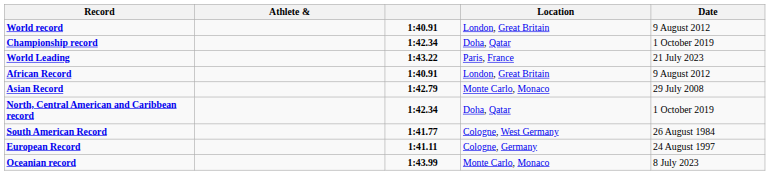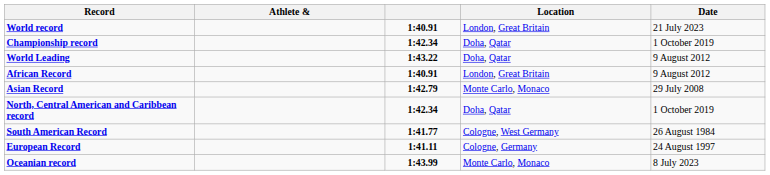 <table class="wikitable">
 <tr>
 <th width=25% align=center>Record</th>
 <th width=25% align=center>Athlete & </th>
 <th width=10% align=center></th>
 <th width=25% align=center>Location</th>
 <th width=15% align=center>Date</th>
 </tr>
 <tr>
 <td><strong><a href='#'>World record</a></strong></td>
 <td></td>
 <td align=center><strong>1:40.91</strong></td>
 <td><a href='#'>London</a>, <a href='#'>Great Britain</a></td>
-<td>9 August 2012</td>
+<td>21 July 2023</td>
 </tr>
 <tr>
 <td><strong><a href='#'>Championship record</a></strong></td>
 <td></td>
 <td align=center><strong>1:42.34</strong></td>
 <td><a href='#'>Doha</a>, <a href='#'>Qatar</a></td>
 <td>1 October 2019</td>
 </tr>
 <tr>
 <td><strong><a href='#'>World Leading</a></strong></td>
 <td></td>
 <td align=center><strong>1:43.22</strong></td>
-<td><a href='#'>Paris</a>, <a href='#'>France</a></td>
-<td>21 July 2023</td>
+<td><a href='#'>Doha</a>, <a href='#'>Qatar</a></td>
+<td>9 August 2012</td>
 </tr>
 <tr>
 <td><strong><a href='#'>African Record</a></strong></td>
 <td></td>
 <td align=center><strong>1:40.91</strong></td>
 <td><a href='#'>London</a>, <a href='#'>Great Britain</a></td>
 <td>9 August 2012</td>
 </tr>
 <tr>
 <td><strong><a href='#'>Asian Record</a></strong></td>
 <td></td>
 <td align=center><strong>1:42.79</strong></td>
 <td><a href='#'>Monte Carlo</a>, <a href='#'>Monaco</a></td>
 <td>29 July 2008</td>
 </tr>
 <tr>
 <td><strong><a href='#'>North, Central American and Caribbean record</a></strong></td>
 <td></td>
 <td align=center><strong>1:42.34</strong></td>
 <td><a href='#'>Doha</a>, <a href='#'>Qatar</a></td>
 <td>1 October 2019</td>
 </tr>
 <tr>
 <td><strong><a href='#'>South American Record</a></strong></td>
 <td></td>
 <td align=center><strong>1:41.77</strong></td>
 <td><a href='#'>Cologne</a>, <a href='#'>West Germany</a></td>
 <td>26 August 1984</td>
 </tr>
 <tr>
 <td><strong><a href='#'>European Record</a></strong></td>
 <td></td>
 <td align=center><strong>1:41.11</strong></td>
 <td><a href='#'>Cologne</a>, <a href='#'>Germany</a></td>
 <td>24 August 1997</td>
 </tr>
 <tr>
 <td><strong><a href='#'>Oceanian record</a></strong></td>
 <td></td>
 <td align=center><strong>1:43.99</strong></td>
 <td><a href='#'>Monte Carlo</a>, <a href='#'>Monaco</a></td>
 <td>8 July 2023</td>
 </tr>
 </table>
